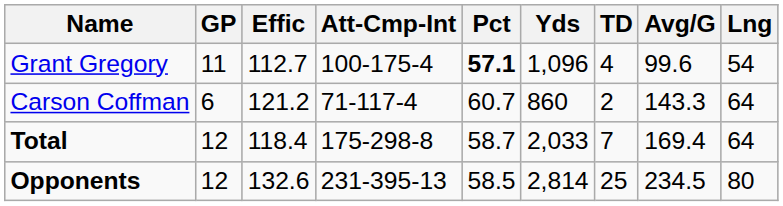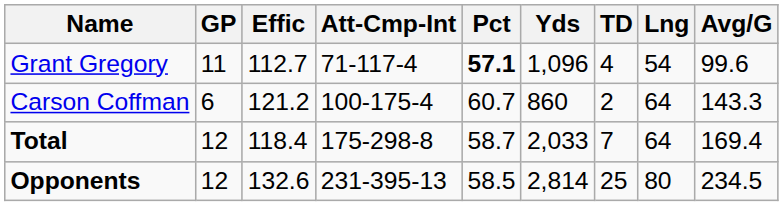 <table class="wikitable" style="white-space:nowrap">
 <tr>
 <th>Name</th>
 <th>GP</th>
 <th>Effic</th>
 <th>Att-Cmp-Int</th>
 <th>Pct</th>
 <th>Yds</th>
 <th>TD</th>
+<th>Lng</th>
 <th>Avg/G</th>
-<th>Lng</th>
 </tr>
 <tr>
 <td><a href='#'>Grant Gregory</a></td>
 <td>11</td>
 <td>112.7</td>
-<td>100-175-4</td>
+<td>71-117-4</td>
 <td><strong>57.1</strong></td>
 <td>1,096</td>
 <td>4</td>
+<td>54</td>
 <td>99.6</td>
-<td>54</td>
 </tr>
 <tr>
 <td><a href='#'>Carson Coffman</a></td>
 <td>6</td>
 <td>121.2</td>
-<td>71-117-4</td>
+<td>100-175-4</td>
 <td>60.7</td>
 <td>860</td>
 <td>2</td>
+<td>64</td>
 <td>143.3</td>
-<td>64</td>
 </tr>
 <tr>
 <td><strong>Total</strong></td>
 <td>12</td>
 <td>118.4</td>
 <td>175-298-8</td>
 <td>58.7</td>
 <td>2,033</td>
 <td>7</td>
+<td>64</td>
 <td>169.4</td>
-<td>64</td>
 </tr>
 <tr>
 <td><strong>Opponents</strong></td>
 <td>12</td>
 <td>132.6</td>
 <td>231-395-13</td>
 <td>58.5</td>
 <td>2,814</td>
 <td>25</td>
+<td>80</td>
 <td>234.5</td>
-<td>80</td>
 </tr>
 </table>
